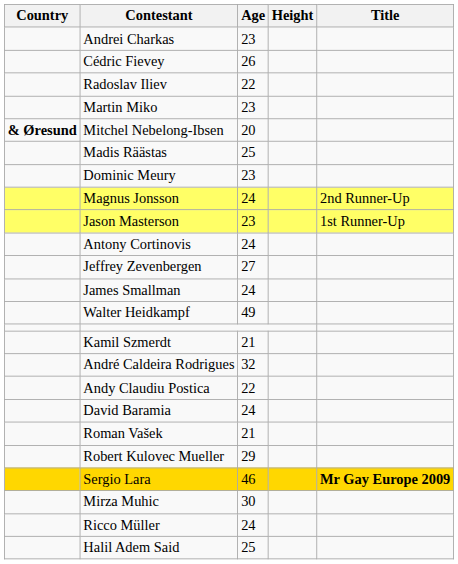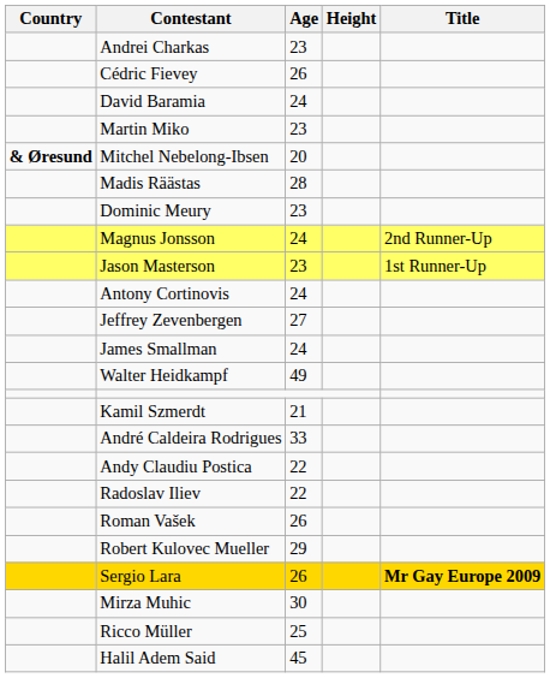 <table class="sortable wikitable">
 <tr>
 <th>Country</th>
 <th>Contestant</th>
 <th>Age</th>
 <th>Height</th>
 <th>Title</th>
 </tr>
 <tr>
 <td><strong></strong></td>
 <td>Andrei Charkas</td>
 <td>23</td>
 <td></td>
 <td></td>
 </tr>
 <tr>
 <td><strong></strong></td>
 <td>Cédric Fievey</td>
 <td>26</td>
 <td></td>
 <td></td>
 </tr>
 <tr>
 <td><strong></strong></td>
-<td>Radoslav Iliev</td>
-<td>22</td>
+<td>David Baramia</td>
+<td>24</td>
 <td></td>
 <td></td>
 </tr>
 <tr>
 <td><strong></strong></td>
 <td>Martin Miko</td>
 <td>23</td>
 <td></td>
 <td></td>
 </tr>
 <tr>
 <td><strong> & Øresund</strong></td>
 <td>Mitchel Nebelong-Ibsen</td>
 <td>20</td>
 <td></td>
 <td></td>
 </tr>
 <tr>
 <td><strong></strong></td>
 <td>Madis Räästas</td>
-<td>25</td>
+<td>28</td>
 <td></td>
 <td></td>
 </tr>
 <tr>
 <td><strong></strong></td>
 <td>Dominic Meury</td>
 <td>23</td>
 <td></td>
 <td></td>
 </tr>
 <tr style="background:#FFFF66">
 <td><strong></strong></td>
 <td>Magnus Jonsson</td>
 <td>24</td>
 <td></td>
 <td>2nd Runner-Up</td>
 </tr>
 <tr style="background:#FFFF66">
 <td><strong></strong></td>
 <td>Jason Masterson</td>
 <td>23</td>
 <td></td>
 <td>1st Runner-Up</td>
 </tr>
 <tr>
 <td><strong></strong></td>
 <td>Antony Cortinovis</td>
 <td>24</td>
 <td></td>
 <td></td>
 </tr>
 <tr>
 <td><strong></strong></td>
 <td>Jeffrey Zevenbergen</td>
 <td>27</td>
 <td></td>
 <td></td>
 </tr>
 <tr>
 <td><strong></strong></td>
 <td>James Smallman</td>
 <td>24</td>
 <td></td>
 <td></td>
 </tr>
 <tr>
 <td><strong></strong></td>
 <td>Walter Heidkampf</td>
 <td>49</td>
 <td></td>
 <td></td>
 </tr>
 <tr>
 <td><strong></strong></td>
 <td colspan="3"><em></em></td>
 <td></td>
 </tr>
 <tr>
 <td><strong></strong></td>
 <td>Kamil Szmerdt</td>
 <td>21</td>
 <td></td>
 <td></td>
 </tr>
 <tr>
 <td><strong></strong></td>
 <td>André Caldeira Rodrigues</td>
-<td>32</td>
+<td>33</td>
 <td></td>
 <td></td>
 </tr>
 <tr>
 <td><strong></strong></td>
 <td>Andy Claudiu Postica</td>
 <td>22</td>
 <td></td>
 <td></td>
 </tr>
 <tr>
 <td><strong></strong></td>
-<td>David Baramia</td>
-<td>24</td>
+<td>Radoslav Iliev</td>
+<td>22</td>
 <td></td>
 <td></td>
 </tr>
 <tr>
 <td><strong></strong></td>
 <td>Roman Vašek</td>
-<td>21</td>
+<td>26</td>
 <td></td>
 <td></td>
 </tr>
 <tr>
 <td><strong></strong></td>
 <td>Robert Kulovec Mueller</td>
 <td>29</td>
 <td></td>
 <td></td>
 </tr>
 <tr style="background:gold">
 <td><strong></strong></td>
 <td>Sergio Lara</td>
-<td>46</td>
+<td>26</td>
 <td></td>
 <td><strong>Mr Gay Europe 2009</strong></td>
 </tr>
 <tr>
 <td><strong></strong></td>
 <td>Mirza Muhic</td>
 <td>30</td>
 <td></td>
 <td></td>
 </tr>
 <tr>
 <td><strong></strong></td>
 <td>Ricco Müller</td>
-<td>24</td>
+<td>25</td>
 <td></td>
 <td></td>
 </tr>
 <tr>
 <td><strong></strong></td>
 <td>Halil Adem Said</td>
-<td>25</td>
+<td>45</td>
 <td></td>
 <td></td>
 </tr>
 </table>
